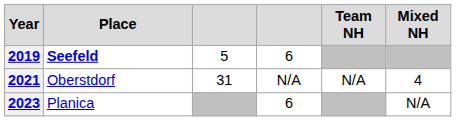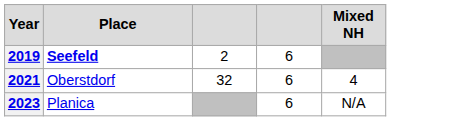 <table class="wikitable plainrowheaders" style="background:#fff; font-size:86%; line-height:16px; border:gray solid 1px; border-collapse:collapse;">
 <tr style="background:#ccc; text-align:center;">
 <th scope="col" style="background:#dcdcdc; width:25px;">Year</th>
 <th scope="col" style="background:#dcdcdc; width:135px;">Place</th>
 <th scope="col" style="background:#dcdcdc; width:55px;"></th>
 <th scope="col" style="background:#dcdcdc; width:55px;"></th>
-<th scope="col" style="background:#dcdcdc; width:55px;">Team NH</th>
 <th scope="col" style="background:#dcdcdc; width:55px;">Mixed NH</th>
 </tr>
 <tr>
 <th scope=row align=center><a href='#'>2019</a></th>
 <td><strong> <a href='#'>Seefeld</a></strong></td>
-<td align=center>5</td>
+<td align=center>2</td>
 <td align=center>6</td>
-<td align=center bgcolor=silver></td>
 <td align=center bgcolor=silver></td>
 </tr>
 <tr>
 <th scope=row align=center><a href='#'>2021</a></th>
 <td> <a href='#'>Oberstdorf</a></td>
-<td align=center>31</td>
-<td align=center>N/A</td>
-<td align=center>N/A</td>
+<td align=center>32</td>
+<td align=center>6</td>
 <td align=center>4</td>
 </tr>
 <tr>
 <th scope=row align=center><a href='#'>2023</a></th>
 <td> <a href='#'>Planica</a></td>
 <td align=center bgcolor=silver></td>
 <td align=center>6</td>
-<td align=center bgcolor=silver></td>
 <td align=center>N/A</td>
 </tr>
 </table>
